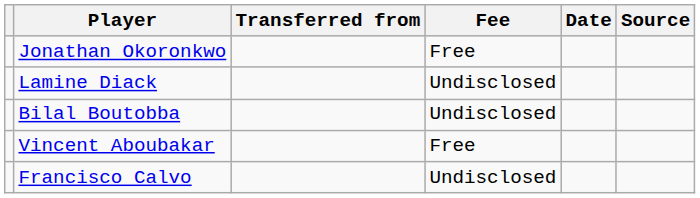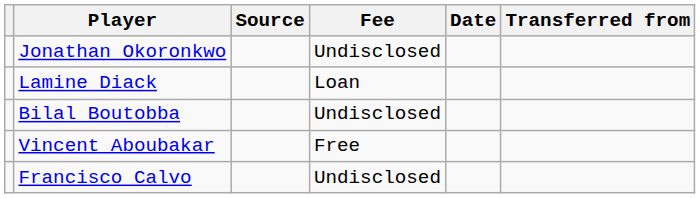 <table class="wikitable plainrowheaders sortable">
 <tr>
 <th></th>
 <th scope="col">Player</th>
-<th>Transferred from</th>
+<th scope="col">Source</th>
 <th style="width: 80px;">Fee</th>
 <th scope="col">Date</th>
-<th scope="col">Source</th>
+<th>Transferred from</th>
 </tr>
 <tr>
 <td align="center"></td>
 <td> <a href='#'>Jonathan Okoronkwo</a></td>
 <td></td>
-<td>Free</td>
+<td>Undisclosed</td>
 <td></td>
 <td></td>
 </tr>
 <tr>
 <td align="center"></td>
 <td> <a href='#'>Lamine Diack</a></td>
 <td></td>
-<td>Undisclosed</td>
+<td>Loan</td>
 <td></td>
 <td></td>
 </tr>
 <tr>
 <td align="center"></td>
 <td> <a href='#'>Bilal Boutobba</a></td>
 <td></td>
 <td>Undisclosed</td>
 <td></td>
 <td></td>
 </tr>
 <tr>
 <td align="center"></td>
 <td> <a href='#'>Vincent Aboubakar</a></td>
 <td></td>
 <td>Free</td>
 <td></td>
 <td></td>
 </tr>
 <tr>
 <td align="center"></td>
 <td> <a href='#'>Francisco Calvo</a></td>
 <td></td>
 <td>Undisclosed</td>
 <td></td>
 <td></td>
 </tr>
 </table>
